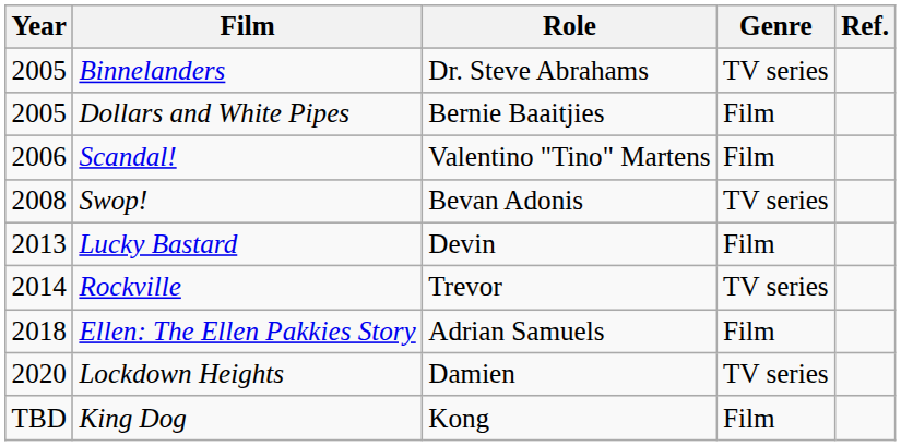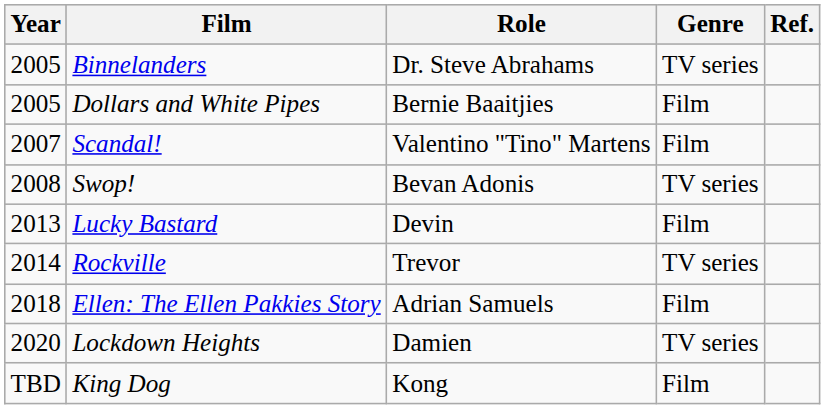 <table class="wikitable">
 <tr>
 <th>Year</th>
 <th>Film</th>
 <th>Role</th>
 <th>Genre</th>
 <th>Ref.</th>
 </tr>
 <tr>
 <td>2005</td>
 <td><em><a href='#'>Binnelanders</a></em></td>
 <td>Dr. Steve Abrahams</td>
 <td>TV series</td>
 <td></td>
 </tr>
 <tr>
 <td>2005</td>
 <td><em>Dollars and White Pipes</em></td>
 <td>Bernie Baaitjies</td>
 <td>Film</td>
 <td></td>
 </tr>
 <tr>
-<td>2006</td>
+<td>2007</td>
 <td><em><a href='#'>Scandal!</a></em></td>
 <td>Valentino "Tino" Martens</td>
 <td>Film</td>
 <td></td>
 </tr>
 <tr>
 <td>2008</td>
 <td><em>Swop!</em></td>
 <td>Bevan Adonis</td>
 <td>TV series</td>
 <td></td>
 </tr>
 <tr>
 <td>2013</td>
 <td><em><a href='#'>Lucky Bastard</a></em></td>
 <td>Devin</td>
 <td>Film</td>
 <td></td>
 </tr>
 <tr>
 <td>2014</td>
 <td><em><a href='#'>Rockville</a></em></td>
 <td>Trevor</td>
 <td>TV series</td>
 <td></td>
 </tr>
 <tr>
 <td>2018</td>
 <td><em><a href='#'>Ellen: The Ellen Pakkies Story</a></em></td>
 <td>Adrian Samuels</td>
 <td>Film</td>
 <td></td>
 </tr>
 <tr>
 <td>2020</td>
 <td><em>Lockdown Heights</em></td>
 <td>Damien</td>
 <td>TV series</td>
 <td></td>
 </tr>
 <tr>
 <td>TBD</td>
 <td><em>King Dog</em></td>
 <td>Kong</td>
 <td>Film</td>
 <td></td>
 </tr>
 </table>
